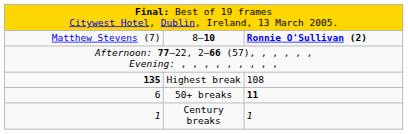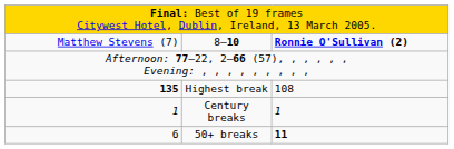 <table class="wikitable" style="font-size: 95%; margin: 1em auto 1em auto;">
 <tr>
 <td colspan="3" align="center" bgcolor="#ffd700"><strong>Final:</strong> Best of 19 frames<br><a href='#'>Citywest Hotel</a>, <a href='#'>Dublin</a>, Ireland, 13 March 2005.</td>
 </tr>
 <tr>
 <td width="200" align="right"><a href='#'>Matthew Stevens</a> (7) <br></td>
 <td width="100" align="center">8–<strong>10</strong></td>
 <td width="200"><strong><a href='#'>Ronnie O'Sullivan</a> (2)</strong><br></td>
 </tr>
 <tr>
 <td colspan="3" align="center" style="font-size: 100%"><em>Afternoon:</em> <strong>77</strong>–22, 2–<strong>66</strong> (57), , , , , ,  <br><em>Evening:</em> , , , , , , , , , </td>
 </tr>
 <tr>
 <td align="right"><strong>135</strong></td>
 <td align="center">Highest break</td>
 <td>108</td>
 </tr>
 <tr>
+<td align="right"><em>1</em></td>
+<td align="center">Century breaks</td>
+<td><em>1</em></td>
+</tr>
+<tr>
 <td align="right">6</td>
 <td align="center">50+ breaks</td>
 <td><strong>11</strong></td>
 </tr>
-<tr>
-<td align="right"><em>1</em></td>
-<td align="center">Century breaks</td>
-<td><em>1</em></td>
-</tr>
 </table>
